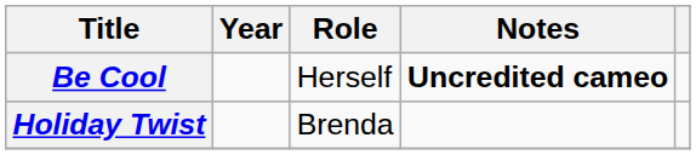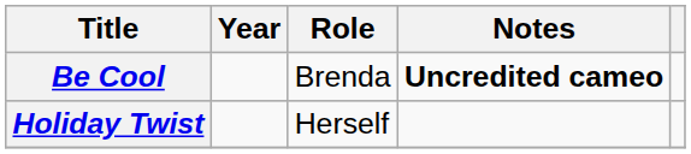 <table class="wikitable sortable plainrowheaders">
 <tr>
 <th scope="col">Title</th>
 <th scope="col">Year</th>
 <th scope="col">Role</th>
 <th scope="col">Notes</th>
 <th scope="col" class="unsortable"></th>
 </tr>
 <tr>
 <th scope="row"><em><a href='#'>Be Cool</a></em></th>
 <td></td>
-<td>Herself</td>
+<td>Brenda</td>
 <td><strong>Uncredited cameo</strong></td>
 <td></td>
 </tr>
 <tr>
 <th scope="row"><em><a href='#'>Holiday Twist</a></em></th>
 <td></td>
-<td>Brenda</td>
+<td>Herself</td>
 <td></td>
 <td></td>
 </tr>
 <tr>
 </tr>
 </table>
